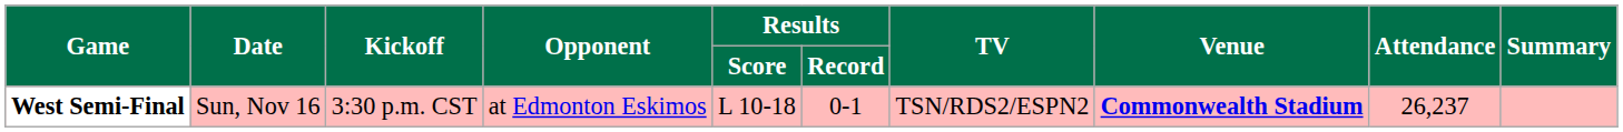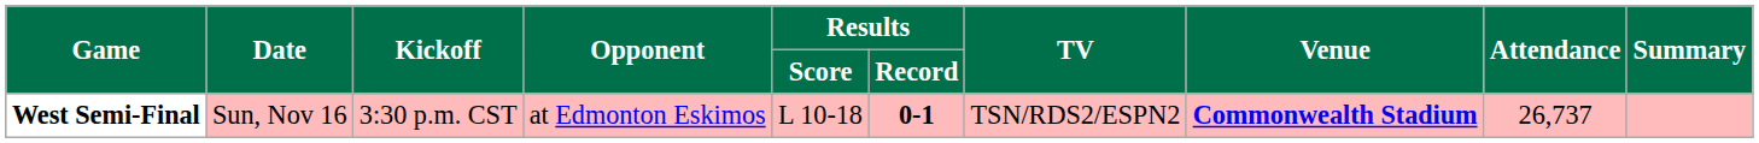 <table class="wikitable" style="font-size: 95%;">
 <tr>
 <th style="background:#00704A;color:White;" rowspan=2>Game</th>
 <th style="background:#00704A;color:White;" rowspan=2>Date</th>
 <th style="background:#00704A;color:White;" rowspan=2>Kickoff</th>
 <th style="background:#00704A;color:White;" rowspan=2>Opponent</th>
 <th style="background:#00704A;color:White;" colspan=2>Results</th>
 <th style="background:#00704A;color:White;" rowspan=2>TV</th>
 <th style="background:#00704A;color:White;" rowspan=2>Venue</th>
 <th style="background:#00704A;color:White;" rowspan=2>Attendance</th>
 <th style="background:#00704A;color:White;" rowspan=2>Summary</th>
 </tr>
 <tr>
 <th style="background:#00704A;color:White;">Score</th>
 <th style="background:#00704A;color:White;">Record</th>
 </tr>
 <tr align="center" bgcolor="#ffbbbb">
 <th style="text-align:center; background:white;"><span><strong>West Semi-Final</strong></span></th>
 <td align="center">Sun, Nov 16</td>
 <td align="center">3:30 p.m. CST</td>
 <td align="center">at <a href='#'>Edmonton Eskimos</a></td>
 <td align="center">L 10-18</td>
-<td align="center">0-1</td>
+<td align="center"><strong>0-1</strong></td>
 <td align="center">TSN/RDS2/ESPN2</td>
 <td align="center"><strong><a href='#'>Commonwealth Stadium</a></strong></td>
-<td align="center">26,237</td>
+<td align="center">26,737</td>
 <td align="center"></td>
 </tr>
 </table>
